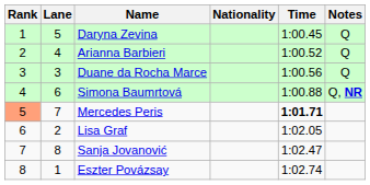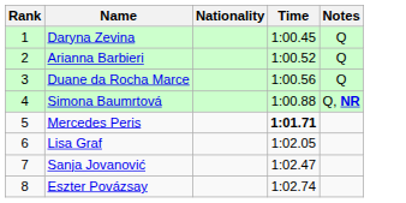 <table class="wikitable sortable" style="text-align:center">
 <tr>
 <th>Rank</th>
-<th>Lane</th>
 <th>Name</th>
 <th>Nationality</th>
 <th>Time</th>
 <th>Notes</th>
 </tr>
 <tr bgcolor=ccffcc>
 <td>1</td>
-<td>5</td>
 <td align=left><a href='#'>Daryna Zevina</a></td>
 <td align=left></td>
 <td>1:00.45</td>
 <td>Q</td>
 </tr>
 <tr bgcolor=ccffcc>
 <td>2</td>
-<td>4</td>
 <td align=left><a href='#'>Arianna Barbieri</a></td>
 <td align=left></td>
 <td>1:00.52</td>
 <td>Q</td>
 </tr>
 <tr bgcolor=ccffcc>
-<td>3</td>
 <td>3</td>
 <td align=left><a href='#'>Duane da Rocha Marce</a></td>
 <td align=left></td>
 <td>1:00.56</td>
 <td>Q</td>
 </tr>
 <tr bgcolor=ccffcc>
 <td>4</td>
-<td>6</td>
 <td align=left><a href='#'>Simona Baumrtová</a></td>
 <td align=left></td>
 <td>1:00.88</td>
 <td>Q, <strong><a href='#'>NR</a></strong></td>
 </tr>
 <tr>
-<td style="background: lightsalmon;">5</td>
-<td>7</td>
+<td>5</td>
 <td align=left><a href='#'>Mercedes Peris</a></td>
 <td align=left></td>
 <td><strong>1:01.71</strong></td>
 <td></td>
 </tr>
 <tr>
 <td>6</td>
-<td>2</td>
 <td align=left><a href='#'>Lisa Graf</a></td>
 <td align=left></td>
 <td>1:02.05</td>
 <td></td>
 </tr>
 <tr>
 <td>7</td>
-<td>8</td>
 <td align=left><a href='#'>Sanja Jovanović</a></td>
 <td align=left></td>
 <td>1:02.47</td>
 <td></td>
 </tr>
 <tr>
 <td>8</td>
-<td>1</td>
 <td align=left><a href='#'>Eszter Povázsay</a></td>
 <td align=left></td>
 <td>1:02.74</td>
 <td></td>
 </tr>
 </table>
